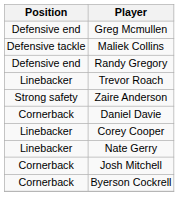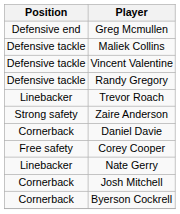 <table class="wikitable" style="text-align: center;">
 <tr>
 <th>Position</th>
 <th>Player</th>
 </tr>
 <tr>
 <td>Defensive end</td>
 <td>Greg Mcmullen</td>
 </tr>
 <tr>
 <td>Defensive tackle</td>
 <td>Maliek Collins</td>
 </tr>
 <tr>
-<td>Defensive end</td>
+<td>Defensive tackle</td>
+<td>Vincent Valentine</td>
+</tr>
+<tr>
+<td>Defensive tackle</td>
 <td>Randy Gregory</td>
 </tr>
 <tr>
 <td>Linebacker</td>
 <td>Trevor Roach</td>
 </tr>
 <tr>
 <td>Strong safety</td>
 <td>Zaire Anderson</td>
 </tr>
 <tr>
 <td>Cornerback</td>
 <td>Daniel Davie</td>
 </tr>
 <tr>
-<td>Linebacker</td>
+<td>Free safety</td>
 <td>Corey Cooper</td>
 </tr>
 <tr>
 <td>Linebacker</td>
 <td>Nate Gerry</td>
 </tr>
 <tr>
 <td>Cornerback</td>
 <td>Josh Mitchell</td>
 </tr>
 <tr>
 <td>Cornerback</td>
 <td>Byerson Cockrell</td>
 </tr>
 <tr>
 </tr>
 </table>
